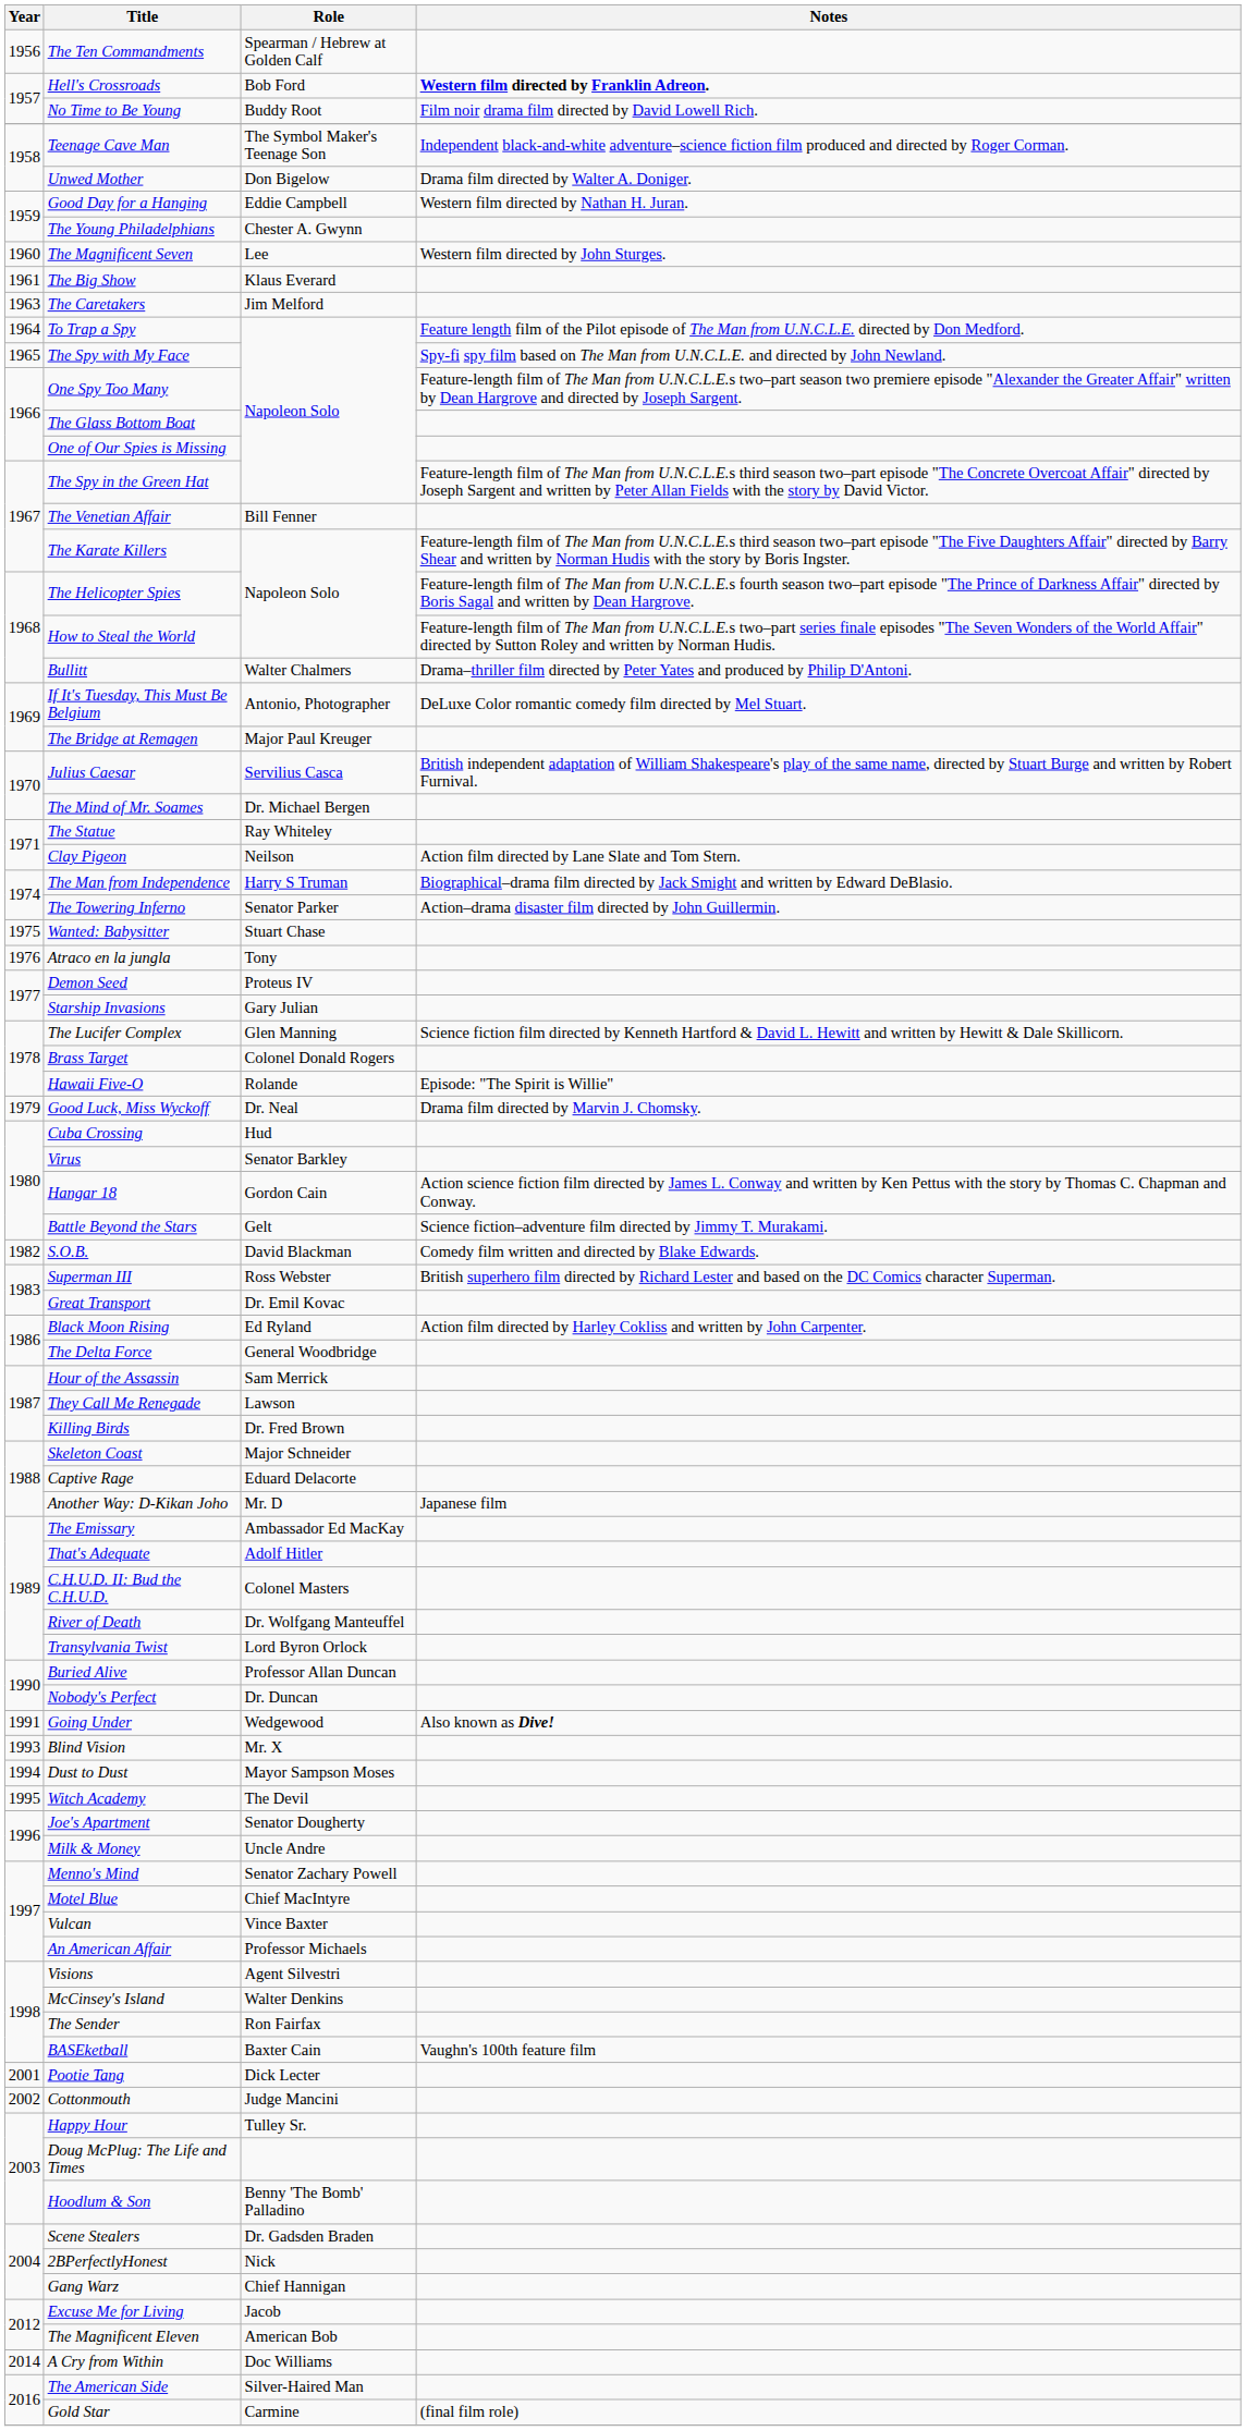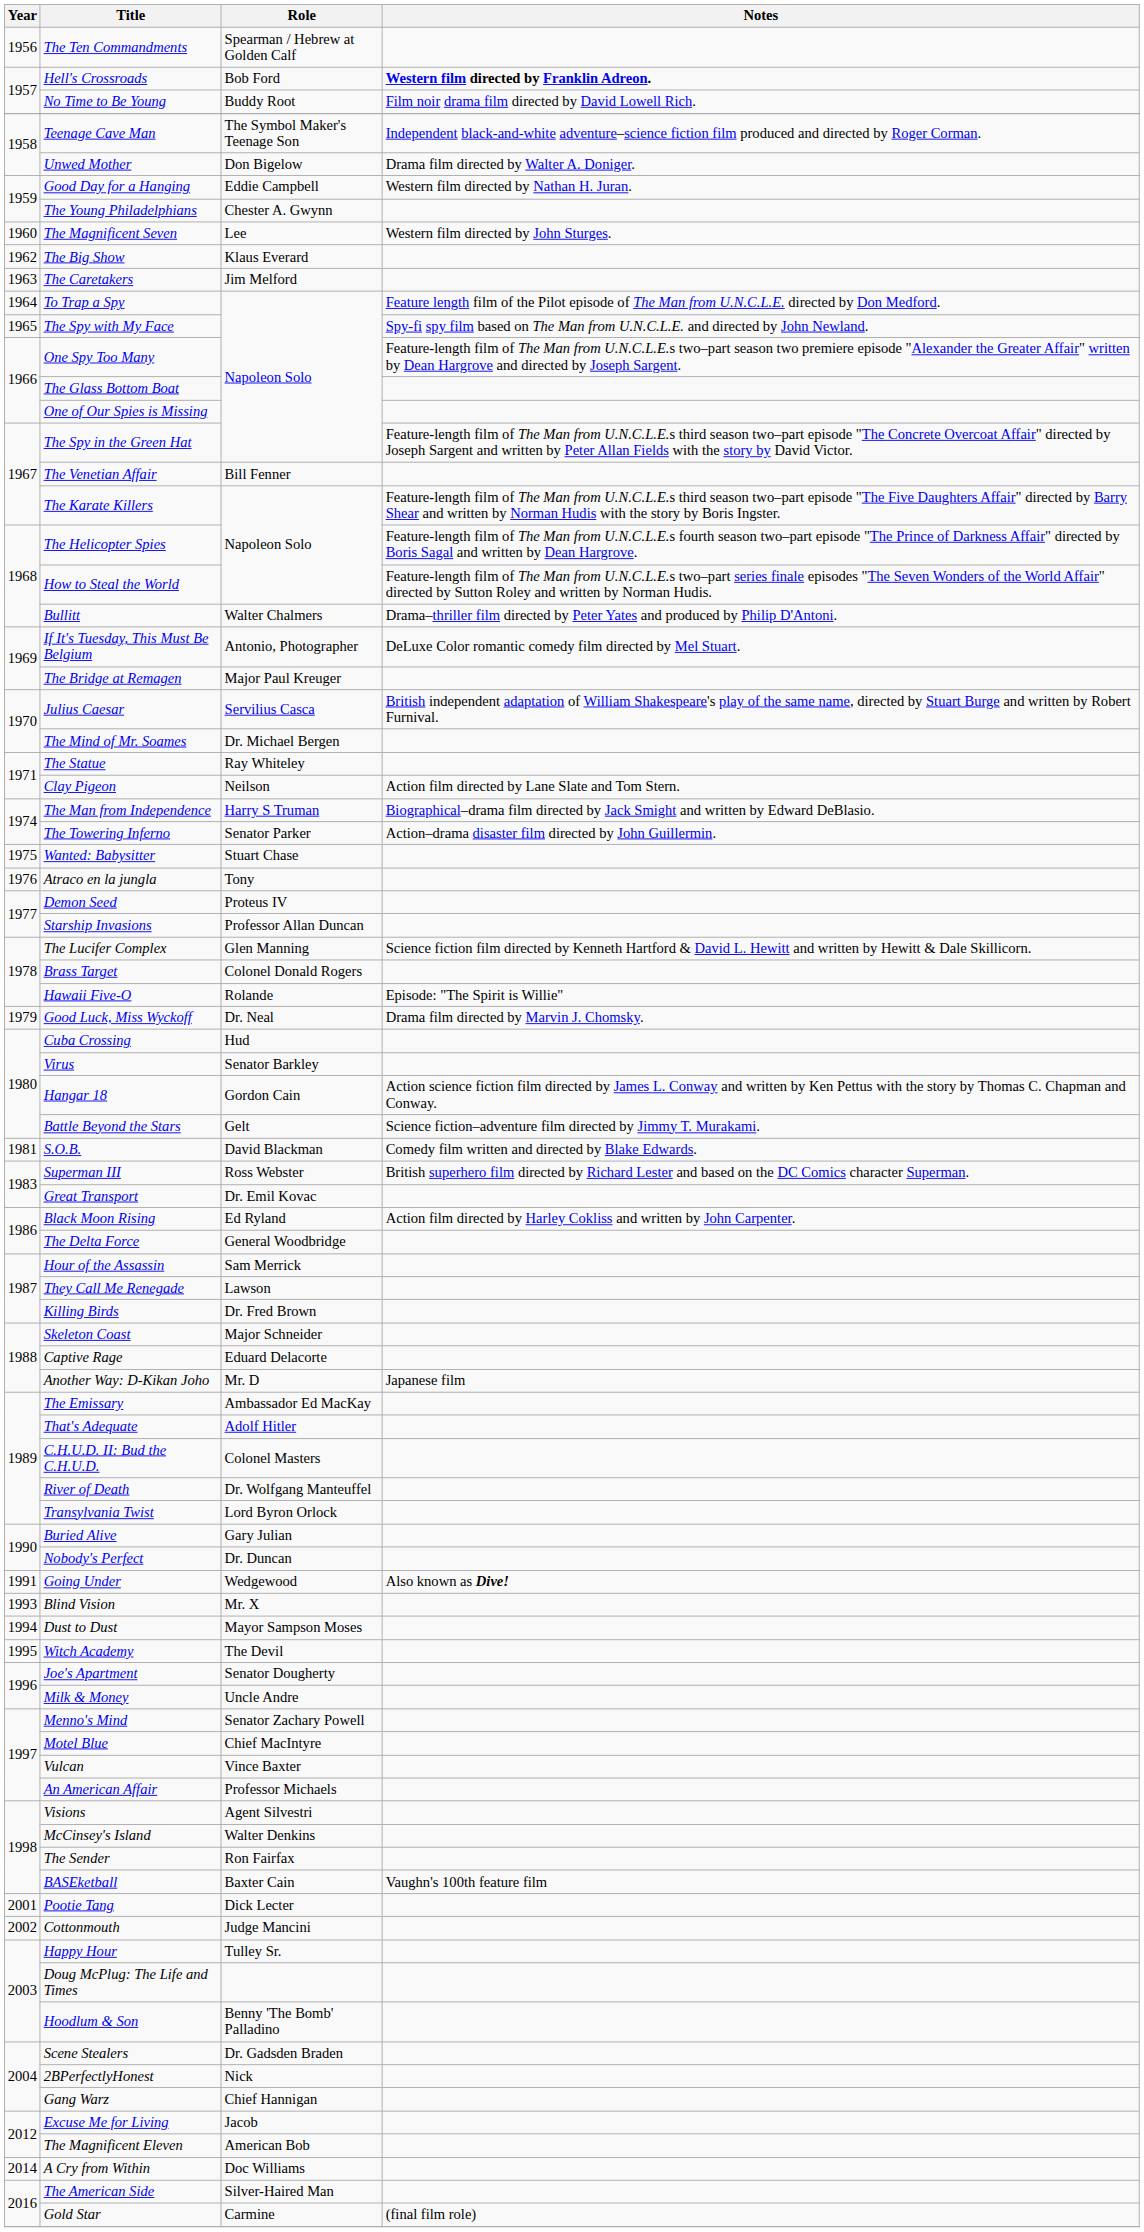 <table class="wikitable sortable">
 <tr>
 <th>Year</th>
 <th>Title</th>
 <th>Role</th>
 <th class="unsortable">Notes</th>
 </tr>
 <tr>
 <td>1956</td>
 <td><em><a href='#'>The Ten Commandments</a></em></td>
 <td>Spearman / Hebrew at Golden Calf</td>
 <td></td>
 </tr>
 <tr>
 <td rowspan="2">1957</td>
 <td><em><a href='#'>Hell's Crossroads</a></em></td>
 <td>Bob Ford</td>
 <td><strong><a href='#'>Western film</a> directed by <a href='#'>Franklin Adreon</a>.</strong></td>
 </tr>
 <tr>
 <td><em><a href='#'>No Time to Be Young</a></em></td>
 <td>Buddy Root</td>
 <td><a href='#'>Film noir</a> <a href='#'>drama film</a> directed by <a href='#'>David Lowell Rich</a>.</td>
 </tr>
 <tr>
 </tr>
 <tr>
 <td rowspan="2">1958</td>
 <td><em><a href='#'>Teenage Cave Man</a></em></td>
 <td>The Symbol Maker's Teenage Son</td>
 <td><a href='#'>Independent</a> <a href='#'>black-and-white</a> <a href='#'>adventure</a>–<a href='#'>science fiction film</a> produced and directed by <a href='#'>Roger Corman</a>.</td>
 </tr>
 <tr>
 <td><em><a href='#'>Unwed Mother</a></em></td>
 <td>Don Bigelow</td>
 <td>Drama film directed by <a href='#'>Walter A. Doniger</a>.</td>
 </tr>
 <tr>
 <td rowspan="2">1959</td>
 <td><em><a href='#'>Good Day for a Hanging</a></em></td>
 <td>Eddie Campbell</td>
 <td>Western film directed by <a href='#'>Nathan H. Juran</a>.</td>
 </tr>
 <tr>
 <td><em><a href='#'>The Young Philadelphians</a></em></td>
 <td>Chester A. Gwynn</td>
 <td></td>
 </tr>
 <tr>
 <td>1960</td>
 <td><em><a href='#'>The Magnificent Seven</a></em></td>
 <td>Lee</td>
 <td>Western film directed by <a href='#'>John Sturges</a>.</td>
 </tr>
 <tr>
-<td>1961</td>
+<td>1962</td>
 <td><em><a href='#'>The Big Show</a></em></td>
 <td>Klaus Everard</td>
 <td></td>
 </tr>
 <tr>
 <td>1963</td>
 <td><em><a href='#'>The Caretakers</a></em></td>
 <td>Jim Melford</td>
 <td></td>
 </tr>
 <tr>
 <td>1964</td>
 <td><em><a href='#'>To Trap a Spy</a></em></td>
 <td rowspan="6"><a href='#'>Napoleon Solo</a></td>
 <td><a href='#'>Feature length</a> film of the Pilot episode of <em><a href='#'>The Man from U.N.C.L.E.</a></em> directed by <a href='#'>Don Medford</a>.</td>
 </tr>
 <tr>
 <td>1965</td>
 <td><em><a href='#'>The Spy with My Face</a></em></td>
 <td><a href='#'>Spy-fi</a> <a href='#'>spy film</a> based on <em>The Man from U.N.C.L.E.</em> and directed by <a href='#'>John Newland</a>.</td>
 </tr>
 <tr>
 <td rowspan="3">1966</td>
 <td><em><a href='#'>One Spy Too Many</a></em></td>
 <td>Feature-length film of <em>The Man from U.N.C.L.E.</em>s two–part season two premiere episode "<a href='#'>Alexander the Greater Affair</a>" <a href='#'>written</a> by <a href='#'>Dean Hargrove</a> and directed by <a href='#'>Joseph Sargent</a>.</td>
 </tr>
 <tr>
 <td><em><a href='#'>The Glass Bottom Boat</a></em></td>
 <td></td>
 </tr>
 <tr>
 <td><em><a href='#'>One of Our Spies is Missing</a></em></td>
 <td></td>
 </tr>
 <tr>
 <td rowspan="3">1967</td>
 <td><em><a href='#'>The Spy in the Green Hat</a></em></td>
 <td>Feature-length film of <em>The Man from U.N.C.L.E.</em>s third season two–part episode "<a href='#'>The Concrete Overcoat Affair</a>" directed by Joseph Sargent and written by <a href='#'>Peter Allan Fields</a> with the <a href='#'>story by</a> David Victor.</td>
 </tr>
 <tr>
 <td><em><a href='#'>The Venetian Affair</a></em></td>
 <td>Bill Fenner</td>
 <td></td>
 </tr>
 <tr>
 <td><em><a href='#'>The Karate Killers</a></em></td>
 <td rowspan="3">Napoleon Solo</td>
 <td>Feature-length film of <em>The Man from U.N.C.L.E.</em>s third season two–part episode "<a href='#'>The Five Daughters Affair</a>" directed by <a href='#'>Barry Shear</a> and written by <a href='#'>Norman Hudis</a> with the story by Boris Ingster.</td>
 </tr>
 <tr>
 <td rowspan="3">1968</td>
 <td><em><a href='#'>The Helicopter Spies</a></em></td>
 <td>Feature-length film of <em>The Man from U.N.C.L.E.</em>s fourth season two–part episode "<a href='#'>The Prince of Darkness Affair</a>" directed by <a href='#'>Boris Sagal</a> and written by <a href='#'>Dean Hargrove</a>.</td>
 </tr>
 <tr>
 <td><em><a href='#'>How to Steal the World</a></em></td>
 <td>Feature-length film of <em>The Man from U.N.C.L.E.</em>s two–part <a href='#'>series finale</a> episodes "<a href='#'>The Seven Wonders of the World Affair</a>" directed by Sutton Roley and written by Norman Hudis.</td>
 </tr>
 <tr>
 <td><em><a href='#'>Bullitt</a></em></td>
 <td>Walter Chalmers</td>
 <td>Drama–<a href='#'>thriller film</a> directed by <a href='#'>Peter Yates</a> and produced by <a href='#'>Philip D'Antoni</a>.</td>
 </tr>
 <tr>
 <td rowspan="2">1969</td>
 <td><em><a href='#'>If It's Tuesday, This Must Be Belgium</a></em></td>
 <td>Antonio, Photographer</td>
 <td>DeLuxe Color romantic comedy film directed by <a href='#'>Mel Stuart</a>.</td>
 </tr>
 <tr>
 <td><em><a href='#'>The Bridge at Remagen</a></em></td>
 <td>Major Paul Kreuger</td>
 <td></td>
 </tr>
 <tr>
 <td rowspan="2">1970</td>
 <td><em><a href='#'>Julius Caesar</a></em></td>
 <td><a href='#'>Servilius Casca</a></td>
 <td><a href='#'>British</a> independent <a href='#'>adaptation</a> of <a href='#'>William Shakespeare</a>'s <a href='#'>play of the same name</a>, directed by <a href='#'>Stuart Burge</a> and written by Robert Furnival.</td>
 </tr>
 <tr>
 <td><em><a href='#'>The Mind of Mr. Soames</a></em></td>
 <td>Dr. Michael Bergen</td>
 <td></td>
 </tr>
 <tr>
 <td rowspan="2">1971</td>
 <td><em><a href='#'>The Statue</a></em></td>
 <td>Ray Whiteley</td>
 <td></td>
 </tr>
 <tr>
 <td><em><a href='#'>Clay Pigeon</a></em></td>
 <td>Neilson</td>
 <td>Action film directed by Lane Slate and Tom Stern.</td>
 </tr>
 <tr>
 <td rowspan="2">1974</td>
 <td><em><a href='#'>The Man from Independence</a></em></td>
 <td><a href='#'>Harry S Truman</a></td>
 <td><a href='#'>Biographical</a>–drama film directed by <a href='#'>Jack Smight</a> and written by Edward DeBlasio.</td>
 </tr>
 <tr>
 <td><em><a href='#'>The Towering Inferno</a></em></td>
 <td>Senator Parker</td>
 <td>Action–drama <a href='#'>disaster film</a> directed by <a href='#'>John Guillermin</a>.</td>
 </tr>
 <tr>
 <td>1975</td>
 <td><em><a href='#'>Wanted: Babysitter</a></em></td>
 <td>Stuart Chase</td>
 <td></td>
 </tr>
 <tr>
 <td>1976</td>
 <td><em>Atraco en la jungla</em></td>
 <td>Tony</td>
 <td></td>
 </tr>
 <tr>
 <td rowspan="2">1977</td>
 <td><em><a href='#'>Demon Seed</a></em></td>
 <td>Proteus IV</td>
 <td></td>
 </tr>
 <tr>
 <td><em><a href='#'>Starship Invasions</a></em></td>
-<td>Gary Julian</td>
+<td>Professor Allan Duncan</td>
 <td></td>
 </tr>
 <tr>
 <td rowspan="3">1978</td>
 <td><em>The Lucifer Complex</em></td>
 <td>Glen Manning</td>
 <td>Science fiction film directed by Kenneth Hartford & <a href='#'>David L. Hewitt</a> and written by Hewitt & Dale Skillicorn.</td>
 </tr>
 <tr>
 <td><em><a href='#'>Brass Target</a></em></td>
 <td>Colonel Donald Rogers</td>
 <td></td>
 </tr>
 <tr>
 <td><em><a href='#'>Hawaii Five-O</a></em></td>
 <td>Rolande</td>
 <td>Episode: "The Spirit is Willie"</td>
 </tr>
 <tr>
 <td>1979</td>
 <td><em><a href='#'>Good Luck, Miss Wyckoff</a></em></td>
 <td>Dr. Neal</td>
 <td>Drama film directed by <a href='#'>Marvin J. Chomsky</a>.</td>
 </tr>
 <tr>
 <td rowspan="4">1980</td>
 <td><em><a href='#'>Cuba Crossing</a></em></td>
 <td>Hud</td>
 <td></td>
 </tr>
 <tr>
 <td><em><a href='#'>Virus</a></em></td>
 <td>Senator Barkley</td>
 <td></td>
 </tr>
 <tr>
 <td><em><a href='#'>Hangar 18</a></em></td>
 <td>Gordon Cain</td>
 <td>Action science fiction film directed by <a href='#'>James L. Conway</a> and written by Ken Pettus with the story by Thomas C. Chapman and Conway.</td>
 </tr>
 <tr>
 <td><em><a href='#'>Battle Beyond the Stars</a></em></td>
 <td>Gelt</td>
 <td>Science fiction–adventure film directed by <a href='#'>Jimmy T. Murakami</a>.</td>
 </tr>
 <tr>
-<td>1982</td>
+<td>1981</td>
 <td><em><a href='#'>S.O.B.</a></em></td>
 <td>David Blackman</td>
 <td>Comedy film written and directed by <a href='#'>Blake Edwards</a>.</td>
 </tr>
 <tr>
 <td rowspan="2">1983</td>
 <td><em><a href='#'>Superman III</a></em></td>
 <td>Ross Webster</td>
 <td>British <a href='#'>superhero film</a> directed by <a href='#'>Richard Lester</a> and based on the <a href='#'>DC Comics</a> character <a href='#'>Superman</a>.</td>
 </tr>
 <tr>
 <td><em><a href='#'>Great Transport</a></em></td>
 <td>Dr. Emil Kovac</td>
 <td></td>
 </tr>
 <tr>
 <td rowspan="2">1986</td>
 <td><em><a href='#'>Black Moon Rising</a></em></td>
 <td>Ed Ryland</td>
 <td>Action film directed by <a href='#'>Harley Cokliss</a> and written by <a href='#'>John Carpenter</a>.</td>
 </tr>
 <tr>
 <td><em><a href='#'>The Delta Force</a></em></td>
 <td>General Woodbridge</td>
 <td></td>
 </tr>
 <tr>
 <td rowspan="3">1987</td>
 <td><em><a href='#'>Hour of the Assassin</a></em></td>
 <td>Sam Merrick</td>
 <td></td>
 </tr>
 <tr>
 <td><em><a href='#'>They Call Me Renegade</a></em></td>
 <td>Lawson</td>
 <td></td>
 </tr>
 <tr>
 <td><em><a href='#'>Killing Birds</a></em></td>
 <td>Dr. Fred Brown</td>
 <td></td>
 </tr>
 <tr>
 <td rowspan="3">1988</td>
 <td><em><a href='#'>Skeleton Coast</a></em></td>
 <td>Major Schneider</td>
 <td></td>
 </tr>
 <tr>
 <td><em>Captive Rage</em></td>
 <td>Eduard Delacorte</td>
 <td></td>
 </tr>
 <tr>
 <td><em>Another Way: D-Kikan Joho</em></td>
 <td>Mr. D</td>
 <td>Japanese film</td>
 </tr>
 <tr>
 <td rowspan="5">1989</td>
 <td><em><a href='#'>The Emissary</a></em></td>
 <td>Ambassador Ed MacKay</td>
 <td></td>
 </tr>
 <tr>
 <td><em><a href='#'>That's Adequate</a></em></td>
 <td><a href='#'>Adolf Hitler</a></td>
 <td></td>
 </tr>
 <tr>
 <td><em><a href='#'>C.H.U.D. II: Bud the C.H.U.D.</a></em></td>
 <td>Colonel Masters</td>
 <td></td>
 </tr>
 <tr>
 <td><em><a href='#'>River of Death</a></em></td>
 <td>Dr. Wolfgang Manteuffel</td>
 <td></td>
 </tr>
 <tr>
 <td><em><a href='#'>Transylvania Twist</a></em></td>
 <td>Lord Byron Orlock</td>
 <td></td>
 </tr>
 <tr>
 <td rowspan="2">1990</td>
 <td><em><a href='#'>Buried Alive</a></em></td>
-<td>Professor Allan Duncan</td>
+<td>Gary Julian</td>
 <td></td>
 </tr>
 <tr>
 <td><em><a href='#'>Nobody's Perfect</a></em></td>
 <td>Dr. Duncan</td>
 <td></td>
 </tr>
 <tr>
 <td>1991</td>
 <td><em><a href='#'>Going Under</a></em></td>
 <td>Wedgewood</td>
 <td>Also known as <strong><em>Dive!</em></strong></td>
 </tr>
 <tr>
 <td>1993</td>
 <td><em>Blind Vision</em></td>
 <td>Mr. X</td>
 <td></td>
 </tr>
 <tr>
 <td>1994</td>
 <td><em>Dust to Dust</em></td>
 <td>Mayor Sampson Moses</td>
 <td></td>
 </tr>
 <tr>
 <td>1995</td>
 <td><em><a href='#'>Witch Academy</a></em></td>
 <td>The Devil</td>
 <td></td>
 </tr>
 <tr>
 <td rowspan="2">1996</td>
 <td><em><a href='#'>Joe's Apartment</a></em></td>
 <td>Senator Dougherty</td>
 <td></td>
 </tr>
 <tr>
 <td><em><a href='#'>Milk & Money</a></em></td>
 <td>Uncle Andre</td>
 <td></td>
 </tr>
 <tr>
 <td rowspan="4">1997</td>
 <td><em><a href='#'>Menno's Mind</a></em></td>
 <td>Senator Zachary Powell</td>
 <td></td>
 </tr>
 <tr>
 <td><em><a href='#'>Motel Blue</a></em></td>
 <td>Chief MacIntyre</td>
 <td></td>
 </tr>
 <tr>
 <td><em>Vulcan</em></td>
 <td>Vince Baxter</td>
 <td></td>
 </tr>
 <tr>
 <td><em><a href='#'>An American Affair</a></em></td>
 <td>Professor Michaels</td>
 <td></td>
 </tr>
 <tr>
 <td rowspan="4">1998</td>
 <td><em>Visions</em></td>
 <td>Agent Silvestri</td>
 <td></td>
 </tr>
 <tr>
 <td><em>McCinsey's Island</em></td>
 <td>Walter Denkins</td>
 <td></td>
 </tr>
 <tr>
 <td><em>The Sender</em></td>
 <td>Ron Fairfax</td>
 <td></td>
 </tr>
 <tr>
 <td><em><a href='#'>BASEketball</a></em></td>
 <td>Baxter Cain</td>
 <td>Vaughn's 100th feature film</td>
 </tr>
 <tr>
 <td>2001</td>
 <td><em><a href='#'>Pootie Tang</a></em></td>
 <td>Dick Lecter</td>
 <td></td>
 </tr>
 <tr>
 <td>2002</td>
 <td><em>Cottonmouth</em></td>
 <td>Judge Mancini</td>
 <td></td>
 </tr>
 <tr>
 <td rowspan="3">2003</td>
 <td><em><a href='#'>Happy Hour</a></em></td>
 <td>Tulley Sr.</td>
 <td></td>
 </tr>
 <tr>
 <td><em>Doug McPlug: The Life and Times</em></td>
 <td></td>
 <td></td>
 </tr>
 <tr>
 <td><em><a href='#'>Hoodlum & Son</a></em></td>
 <td>Benny 'The Bomb' Palladino</td>
 <td></td>
 </tr>
 <tr>
 <td rowspan="3">2004</td>
 <td><em>Scene Stealers</em></td>
 <td>Dr. Gadsden Braden</td>
 <td></td>
 </tr>
 <tr>
 <td><em>2BPerfectlyHonest</em></td>
 <td>Nick</td>
 <td></td>
 </tr>
 <tr>
 <td><em>Gang Warz</em></td>
 <td>Chief Hannigan</td>
 <td></td>
 </tr>
 <tr>
 <td rowspan="2">2012</td>
 <td><em><a href='#'>Excuse Me for Living</a></em></td>
 <td>Jacob</td>
 <td></td>
 </tr>
 <tr>
 <td><em>The Magnificent Eleven</em></td>
 <td>American Bob</td>
 <td></td>
 </tr>
 <tr>
 <td>2014</td>
 <td><em>A Cry from Within</em></td>
 <td>Doc Williams</td>
 <td></td>
 </tr>
 <tr>
 <td rowspan="2">2016</td>
 <td><em><a href='#'>The American Side</a></em></td>
 <td>Silver-Haired Man</td>
 <td></td>
 </tr>
 <tr>
 <td><em>Gold Star</em></td>
 <td>Carmine</td>
 <td>(final film role)</td>
 </tr>
 <tr>
 </tr>
 </table>
